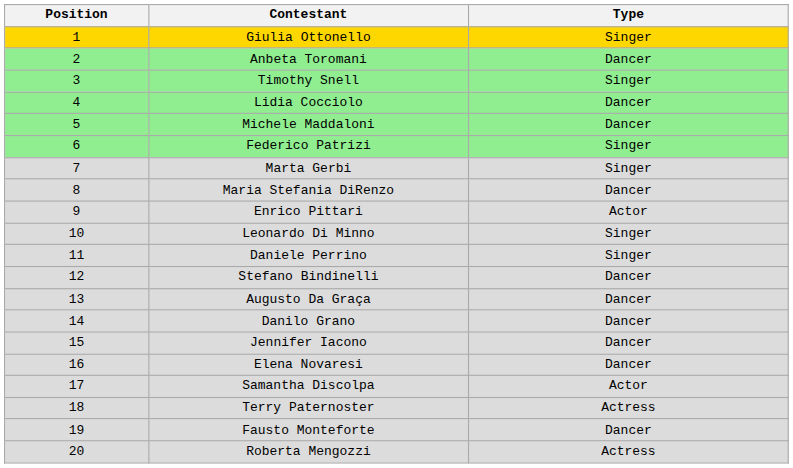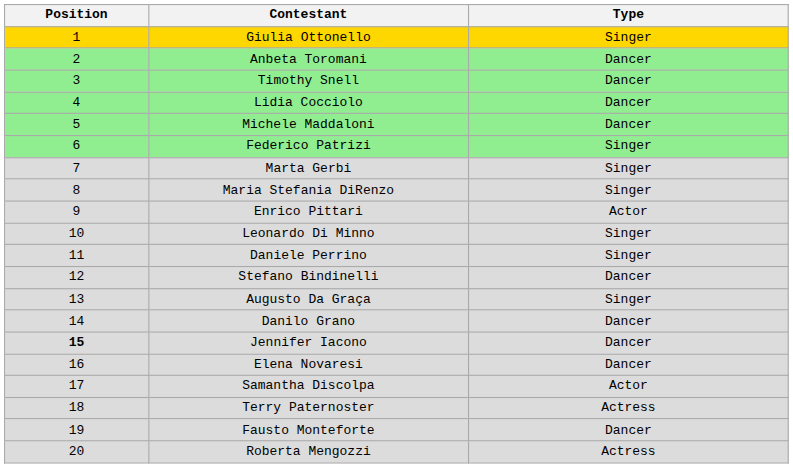 <table class="wikitable" style="text-align:center; font-size:90%; border-collapse:collapse;" width=80%>
 <tr>
 <th width=4%>Position</th>
 <th width="12%" align="center">Contestant</th>
 <th width=12%>Type</th>
 </tr>
 <tr>
 <td style="color:black; background:gold;">1</td>
 <td style="color:black; background:gold;">Giulia Ottonello</td>
 <td style="color:black; background:gold;">Singer</td>
 </tr>
 <tr>
 <td style="color:black; background:LightGreen;">2</td>
 <td style="color:black; background:LightGreen;">Anbeta Toromani</td>
 <td style="color:black; background:LightGreen;">Dancer</td>
 </tr>
 <tr>
 <td style="color:black; background:LightGreen;">3</td>
 <td style="color:black; background:LightGreen;">Timothy Snell</td>
-<td style="color:black; background:LightGreen;">Singer</td>
+<td style="color:black; background:LightGreen;">Dancer</td>
 </tr>
 <tr>
 <td style="color:black; background:LightGreen;">4</td>
 <td style="color:black; background:LightGreen;">Lidia Cocciolo</td>
 <td style="color:black; background:LightGreen;">Dancer</td>
 </tr>
 <tr>
 <td style="color:black; background:LightGreen;">5</td>
 <td style="color:black; background:LightGreen;">Michele Maddaloni</td>
 <td style="color:black; background:LightGreen;">Dancer</td>
 </tr>
 <tr>
 <td style="color:black; background:LightGreen;">6</td>
 <td style="color:black; background:LightGreen;">Federico Patrizi</td>
 <td style="color:black; background:LightGreen;">Singer</td>
 </tr>
 <tr>
 <td style="background:#DCDCDC;">7</td>
 <td style="background:#DCDCDC;">Marta Gerbi</td>
 <td style="background:#DCDCDC;">Singer</td>
 </tr>
 <tr>
 <td style="background:#DCDCDC;">8</td>
 <td style="background:#DCDCDC;">Maria Stefania DiRenzo</td>
-<td style="background:#DCDCDC;">Dancer</td>
+<td style="background:#DCDCDC;">Singer</td>
 </tr>
 <tr>
 <td style="background:#DCDCDC;">9</td>
 <td style="background:#DCDCDC;">Enrico Pittari</td>
 <td style="background:#DCDCDC;">Actor</td>
 </tr>
 <tr>
 <td style="background:#DCDCDC;">10</td>
 <td style="background:#DCDCDC;">Leonardo Di Minno</td>
 <td style="background:#DCDCDC;">Singer</td>
 </tr>
 <tr>
 <td style="background:#DCDCDC;">11</td>
 <td style="background:#DCDCDC;">Daniele Perrino</td>
 <td style="background:#DCDCDC;">Singer</td>
 </tr>
 <tr>
 <td style="background:#DCDCDC;">12</td>
 <td style="background:#DCDCDC;">Stefano Bindinelli</td>
 <td style="background:#DCDCDC;">Dancer</td>
 </tr>
 <tr>
 <td style="background:#DCDCDC;">13</td>
 <td style="background:#DCDCDC;">Augusto Da Graça</td>
-<td style="background:#DCDCDC;">Dancer</td>
+<td style="background:#DCDCDC;">Singer</td>
 </tr>
 <tr>
 <td style="background:#DCDCDC;">14</td>
 <td style="background:#DCDCDC;">Danilo Grano</td>
 <td style="background:#DCDCDC;">Dancer</td>
 </tr>
 <tr>
-<td style="background:#DCDCDC;">15</td>
+<td style="background:#DCDCDC;"><strong>15</strong></td>
 <td style="background:#DCDCDC;">Jennifer Iacono</td>
 <td style="background:#DCDCDC;">Dancer</td>
 </tr>
 <tr>
 <td style="background:#DCDCDC;">16</td>
 <td style="background:#DCDCDC;">Elena Novaresi</td>
 <td style="background:#DCDCDC;">Dancer</td>
 </tr>
 <tr>
 <td style="background:#DCDCDC;">17</td>
 <td style="background:#DCDCDC;">Samantha Discolpa</td>
 <td style="background:#DCDCDC;">Actor</td>
 </tr>
 <tr>
 <td style="background:#DCDCDC;">18</td>
 <td style="background:#DCDCDC;">Terry Paternoster</td>
 <td style="background:#DCDCDC;">Actress</td>
 </tr>
 <tr>
 <td style="background:#DCDCDC;">19</td>
 <td style="background:#DCDCDC;">Fausto Monteforte</td>
 <td style="background:#DCDCDC;">Dancer</td>
 </tr>
 <tr>
 <td style="background:#DCDCDC;">20</td>
 <td style="background:#DCDCDC;">Roberta Mengozzi</td>
 <td style="background:#DCDCDC;">Actress</td>
 </tr>
 </table>
